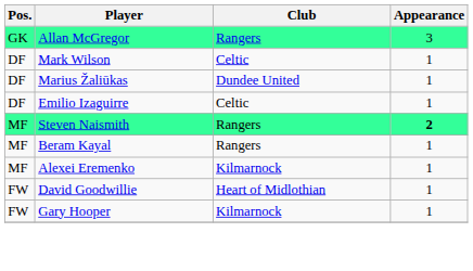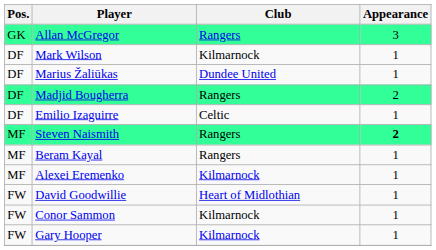 <table class="wikitable">
 <tr>
 <th>Pos.</th>
 <th>Player</th>
 <th>Club</th>
 <th>Appearance</th>
 </tr>
 <tr style="background:#33ff99;">
 <td>GK</td>
 <td style="width:200px;"><a href='#'>Allan McGregor</a> </td>
 <td style="width:200px;"><a href='#'>Rangers</a></td>
 <td align="center">3</td>
 </tr>
 <tr>
 <td>DF</td>
 <td><a href='#'>Mark Wilson</a></td>
-<td><a href='#'>Celtic</a></td>
+<td>Kilmarnock</td>
 <td align="center">1</td>
 </tr>
 <tr>
 <td>DF</td>
 <td><a href='#'>Marius Žaliūkas</a></td>
 <td><a href='#'>Dundee United</a></td>
 <td align="center">1</td>
+</tr>
+<tr style="background:#33ff99;">
+<td>DF</td>
+<td><a href='#'>Madjid Bougherra</a> </td>
+<td>Rangers</td>
+<td align="center">2</td>
 </tr>
 <tr>
 <td>DF</td>
 <td><a href='#'>Emilio Izaguirre</a></td>
 <td>Celtic</td>
 <td align="center">1</td>
 </tr>
 <tr style="background:#33ff99;">
 <td>MF</td>
 <td><a href='#'>Steven Naismith</a> </td>
 <td>Rangers</td>
 <td align="center"><strong>2</strong></td>
 </tr>
 <tr>
 <td>MF</td>
 <td><a href='#'>Beram Kayal</a></td>
 <td>Rangers</td>
 <td align="center">1</td>
 </tr>
 <tr>
 <td>MF</td>
 <td><a href='#'>Alexei Eremenko</a></td>
 <td><a href='#'>Kilmarnock</a></td>
 <td align="center">1</td>
 </tr>
 <tr>
 <td>FW</td>
 <td><a href='#'>David Goodwillie</a></td>
 <td><a href='#'>Heart of Midlothian</a></td>
 <td align="center">1</td>
 </tr>
 <tr>
 <td>FW</td>
+<td><a href='#'>Conor Sammon</a></td>
+<td>Kilmarnock</td>
+<td align="center">1</td>
+</tr>
+<tr>
+<td>FW</td>
 <td><a href='#'>Gary Hooper</a></td>
 <td><a href='#'>Kilmarnock</a></td>
 <td align="center">1</td>
 </tr>
 <tr>
 </tr>
 </table>
